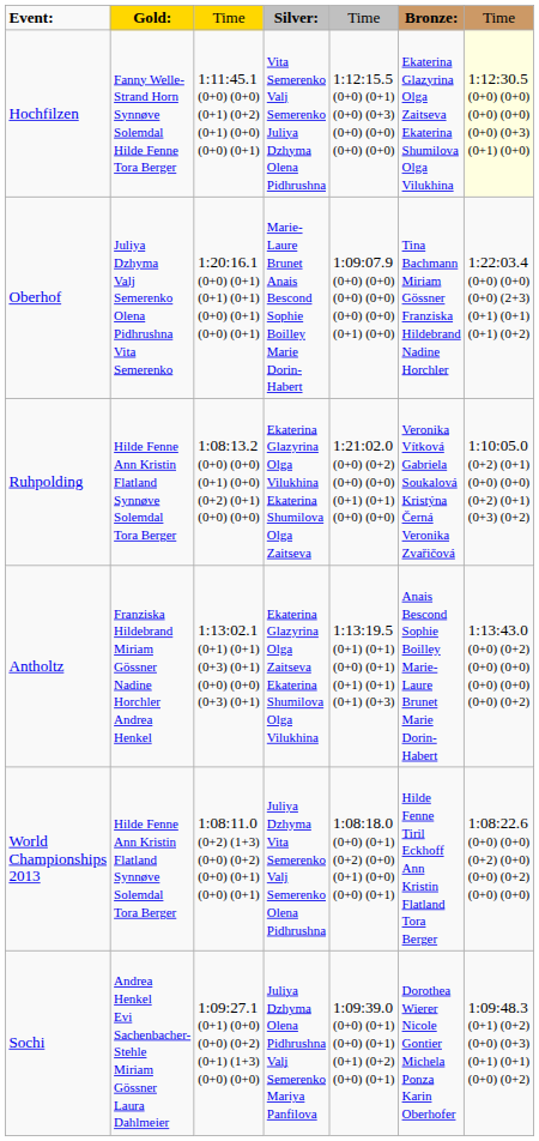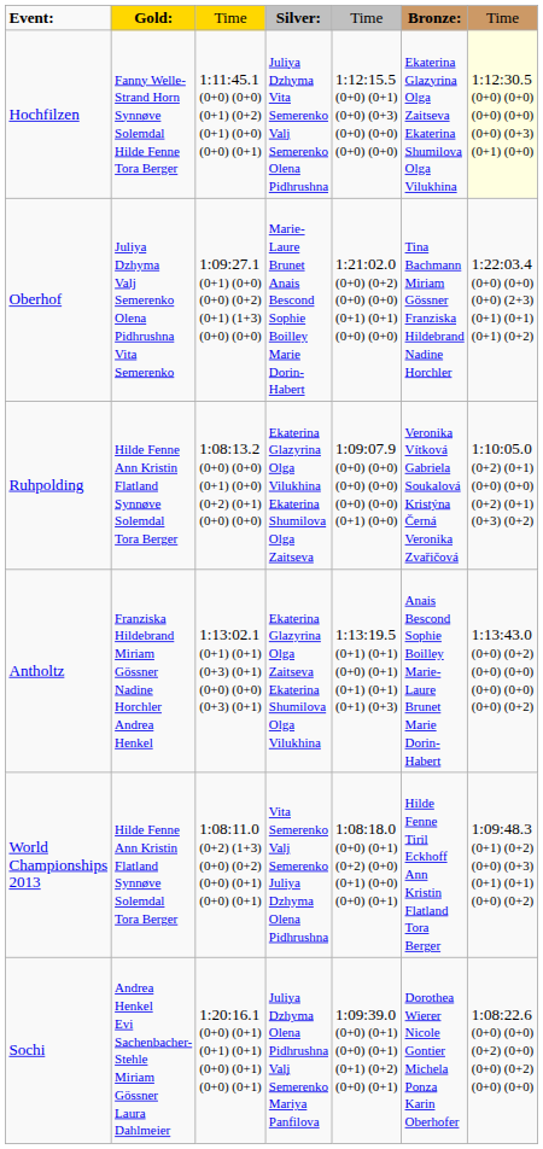 <table class="wikitable" width=85%>
 <tr>
 <td><strong>Event:</strong></td>
 <td style="text-align:center;background-color:gold;"><strong>Gold:</strong></td>
 <td style="text-align:center;background-color:gold;">Time</td>
 <td style="text-align:center;background-color:silver;"><strong>Silver:</strong></td>
 <td style="text-align:center;background-color:silver;">Time</td>
 <td style="text-align:center;background-color:#CC9966;"><strong>Bronze:</strong></td>
 <td style="text-align:center;background-color:#CC9966;">Time</td>
 </tr>
 <tr>
 <td><a href='#'>Hochfilzen</a><br></td>
 <td><strong></strong><br><small><a href='#'>Fanny Welle-Strand Horn</a><br><a href='#'>Synnøve Solemdal</a><br><a href='#'>Hilde Fenne</a><br><a href='#'>Tora Berger</a></small></td>
 <td>1:11:45.1<br><small>(0+0) (0+0)<br>(0+1) (0+2)<br>(0+1) (0+0)<br>(0+0) (0+1)</small></td>
-<td><br><small><a href='#'>Vita Semerenko</a><br><a href='#'>Valj Semerenko</a><br><a href='#'>Juliya Dzhyma</a><br><a href='#'>Olena Pidhrushna</a></small></td>
+<td><br><small><a href='#'>Juliya Dzhyma</a><br><a href='#'>Vita Semerenko</a><br><a href='#'>Valj Semerenko</a><br><a href='#'>Olena Pidhrushna</a></small></td>
 <td>1:12:15.5<br><small>(0+0) (0+1)<br>(0+0) (0+3)<br>(0+0) (0+0)<br>(0+0) (0+0)</small></td>
 <td><br><small><a href='#'>Ekaterina Glazyrina</a><br><a href='#'>Olga Zaitseva</a><br><a href='#'>Ekaterina Shumilova</a><br><a href='#'>Olga Vilukhina</a></small></td>
 <td style="background: lightyellow;">1:12:30.5<br><small>(0+0) (0+0)<br>(0+0) (0+0)<br>(0+0) (0+3)<br>(0+1) (0+0)</small></td>
 </tr>
 <tr>
 <td><a href='#'>Oberhof</a><br></td>
 <td><strong></strong>  <br><small><a href='#'>Juliya Dzhyma</a><br><a href='#'>Valj Semerenko</a><br><a href='#'>Olena Pidhrushna</a><br><a href='#'>Vita Semerenko</a></small></td>
-<td>1:20:16.1 <br><small>(0+0) (0+1)<br>(0+1) (0+1)<br>(0+0) (0+1)<br>(0+0) (0+1)</small></td>
+<td>1:09:27.1<br><small>(0+1) (0+0)<br>(0+0) (0+2)<br>(0+1) (1+3)<br>(0+0) (0+0)</small></td>
 <td>  <br><small><a href='#'>Marie-Laure Brunet</a><br><a href='#'>Anais Bescond</a><br><a href='#'>Sophie Boilley</a><br><a href='#'>Marie Dorin-Habert</a></small></td>
-<td>1:09:07.9<br><small>(0+0) (0+0)<br>(0+0) (0+0)<br>(0+0) (0+0)<br>(0+1) (0+0)</small></td>
+<td>1:21:02.0 <br><small>(0+0) (0+2)<br>(0+0) (0+0)<br>(0+1) (0+1)<br>(0+0) (0+0)</small></td>
 <td>  <br><small><a href='#'>Tina Bachmann</a><br><a href='#'>Miriam Gössner</a><br><a href='#'>Franziska Hildebrand</a><br><a href='#'>Nadine Horchler</a></small></td>
 <td>1:22:03.4 <br><small>(0+0) (0+0)<br>(0+0) (2+3)<br>(0+1) (0+1)<br>(0+1) (0+2)</small></td>
 </tr>
 <tr>
 <td><a href='#'>Ruhpolding</a><br></td>
 <td><strong></strong><br><small><a href='#'>Hilde Fenne</a><br><a href='#'>Ann Kristin Flatland</a><br><a href='#'>Synnøve Solemdal</a><br><a href='#'>Tora Berger</a></small></td>
 <td>1:08:13.2<br><small>(0+0) (0+0)<br>(0+1) (0+0)<br>(0+2) (0+1)<br>(0+0) (0+0)</small></td>
 <td><br><small><a href='#'>Ekaterina Glazyrina</a><br><a href='#'>Olga Vilukhina</a><br><a href='#'>Ekaterina Shumilova</a><br><a href='#'>Olga Zaitseva</a></small></td>
-<td>1:21:02.0 <br><small>(0+0) (0+2)<br>(0+0) (0+0)<br>(0+1) (0+1)<br>(0+0) (0+0)</small></td>
+<td>1:09:07.9<br><small>(0+0) (0+0)<br>(0+0) (0+0)<br>(0+0) (0+0)<br>(0+1) (0+0)</small></td>
 <td><br><small><a href='#'>Veronika Vítková</a><br><a href='#'>Gabriela Soukalová</a><br><a href='#'>Kristýna Černá</a><br><a href='#'>Veronika Zvařičová</a></small></td>
 <td>1:10:05.0<br><small>(0+2) (0+1)<br>(0+0) (0+0)<br>(0+2) (0+1)<br>(0+3) (0+2)</small></td>
 </tr>
 <tr>
 <td><a href='#'>Antholtz</a><br></td>
 <td><strong></strong>  <br><small><a href='#'>Franziska Hildebrand</a><br><a href='#'>Miriam Gössner</a><br><a href='#'>Nadine Horchler</a><br><a href='#'>Andrea Henkel</a></small></td>
 <td>1:13:02.1<br><small>(0+1) (0+1)<br>(0+3) (0+1)<br>(0+0) (0+0)<br>(0+3) (0+1)</small></td>
 <td>  <br><small><a href='#'>Ekaterina Glazyrina</a><br><a href='#'>Olga Zaitseva</a><br><a href='#'>Ekaterina Shumilova</a><br><a href='#'>Olga Vilukhina</a></small></td>
 <td>1:13:19.5<br><small>(0+1) (0+1)<br>(0+0) (0+1)<br>(0+1) (0+1)<br>(0+1) (0+3)</small></td>
 <td>  <br><small><a href='#'>Anais Bescond</a><br><a href='#'>Sophie Boilley</a><br><a href='#'>Marie-Laure Brunet</a><br><a href='#'>Marie Dorin-Habert</a></small></td>
 <td>1:13:43.0<br><small>(0+0) (0+2)<br>(0+0) (0+0)<br>(0+0) (0+0)<br>(0+0) (0+2)</small></td>
 </tr>
 <tr>
 <td><a href='#'>World Championships 2013</a><br></td>
 <td><strong></strong><br><small><a href='#'>Hilde Fenne</a><br><a href='#'>Ann Kristin Flatland</a><br><a href='#'>Synnøve Solemdal</a><br><a href='#'>Tora Berger</a></small></td>
 <td>1:08:11.0<br><small>(0+2) (1+3)<br>(0+0) (0+2)<br>(0+0) (0+1)<br>(0+0) (0+1)</small></td>
-<td><br><small><a href='#'>Juliya Dzhyma</a><br><a href='#'>Vita Semerenko</a><br><a href='#'>Valj Semerenko</a><br><a href='#'>Olena Pidhrushna</a></small></td>
+<td><br><small><a href='#'>Vita Semerenko</a><br><a href='#'>Valj Semerenko</a><br><a href='#'>Juliya Dzhyma</a><br><a href='#'>Olena Pidhrushna</a></small></td>
 <td>1:08:18.0<br><small>(0+0) (0+1)<br>(0+2) (0+0)<br>(0+1) (0+0)<br>(0+0) (0+1)</small></td>
 <td>  <br><small><a href='#'>Hilde Fenne</a><br><a href='#'>Tiril Eckhoff</a><br><a href='#'>Ann Kristin Flatland</a><br><a href='#'>Tora Berger</a></small></td>
-<td>1:08:22.6<br><small>(0+0) (0+0)<br>(0+2) (0+0)<br>(0+0) (0+2)<br>(0+0) (0+0)</small></td>
+<td>1:09:48.3<br><small>(0+1) (0+2)<br>(0+0) (0+3)<br>(0+1) (0+1)<br>(0+0) (0+2)</small></td>
 </tr>
 <tr>
 <td><a href='#'>Sochi</a><br></td>
 <td><strong></strong>  <br><small><a href='#'>Andrea Henkel</a><br><a href='#'>Evi Sachenbacher-Stehle</a><br><a href='#'>Miriam Gössner</a><br><a href='#'>Laura Dahlmeier</a></small></td>
-<td>1:09:27.1<br><small>(0+1) (0+0)<br>(0+0) (0+2)<br>(0+1) (1+3)<br>(0+0) (0+0)</small></td>
+<td>1:20:16.1 <br><small>(0+0) (0+1)<br>(0+1) (0+1)<br>(0+0) (0+1)<br>(0+0) (0+1)</small></td>
 <td>  <br><small><a href='#'>Juliya Dzhyma</a><br><a href='#'>Olena Pidhrushna</a><br><a href='#'>Valj Semerenko</a><br><a href='#'>Mariya Panfilova</a></small></td>
 <td>1:09:39.0<br><small>(0+0) (0+1)<br>(0+0) (0+1)<br>(0+1) (0+2)<br>(0+0) (0+1)</small></td>
 <td><br><small><a href='#'>Dorothea Wierer</a><br><a href='#'>Nicole Gontier</a><br><a href='#'>Michela Ponza</a><br><a href='#'>Karin Oberhofer</a></small></td>
-<td>1:09:48.3<br><small>(0+1) (0+2)<br>(0+0) (0+3)<br>(0+1) (0+1)<br>(0+0) (0+2)</small></td>
+<td>1:08:22.6<br><small>(0+0) (0+0)<br>(0+2) (0+0)<br>(0+0) (0+2)<br>(0+0) (0+0)</small></td>
 </tr>
 </table>
